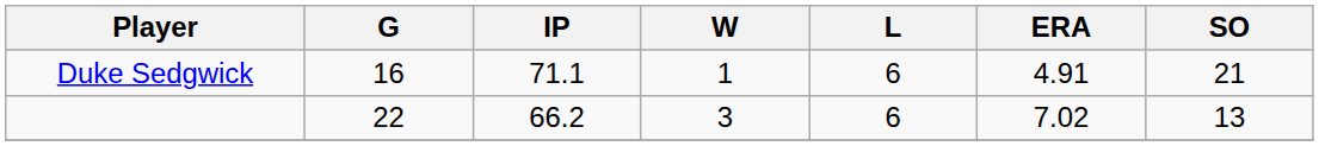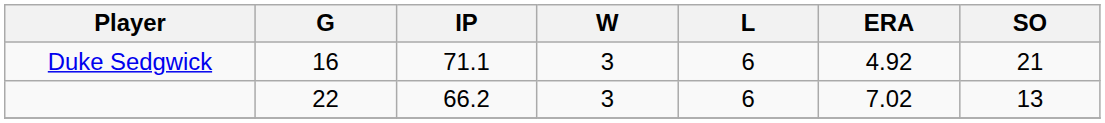 <table class="wikitable sortable">
 <tr>
 <th bgcolor="#DDDDFF" width="16%">Player</th>
 <th bgcolor="#DDDDFF" width="9%">G</th>
 <th bgcolor="#DDDDFF" width="9%">IP</th>
 <th bgcolor="#DDDDFF" width="9%">W</th>
 <th bgcolor="#DDDDFF" width="9%">L</th>
 <th bgcolor="#DDDDFF" width="9%">ERA</th>
 <th bgcolor="#DDDDFF" width="9%">SO</th>
 </tr>
 <tr align="center">
 <td><a href='#'>Duke Sedgwick</a></td>
 <td>16</td>
 <td>71.1</td>
-<td>1</td>
+<td>3</td>
 <td>6</td>
-<td>4.91</td>
+<td>4.92</td>
 <td>21</td>
 </tr>
 <tr align=center>
 <td></td>
 <td>22</td>
 <td>66.2</td>
 <td>3</td>
 <td>6</td>
 <td>7.02</td>
 <td>13</td>
 </tr>
 <tr align="center">
 </tr>
 </table>
